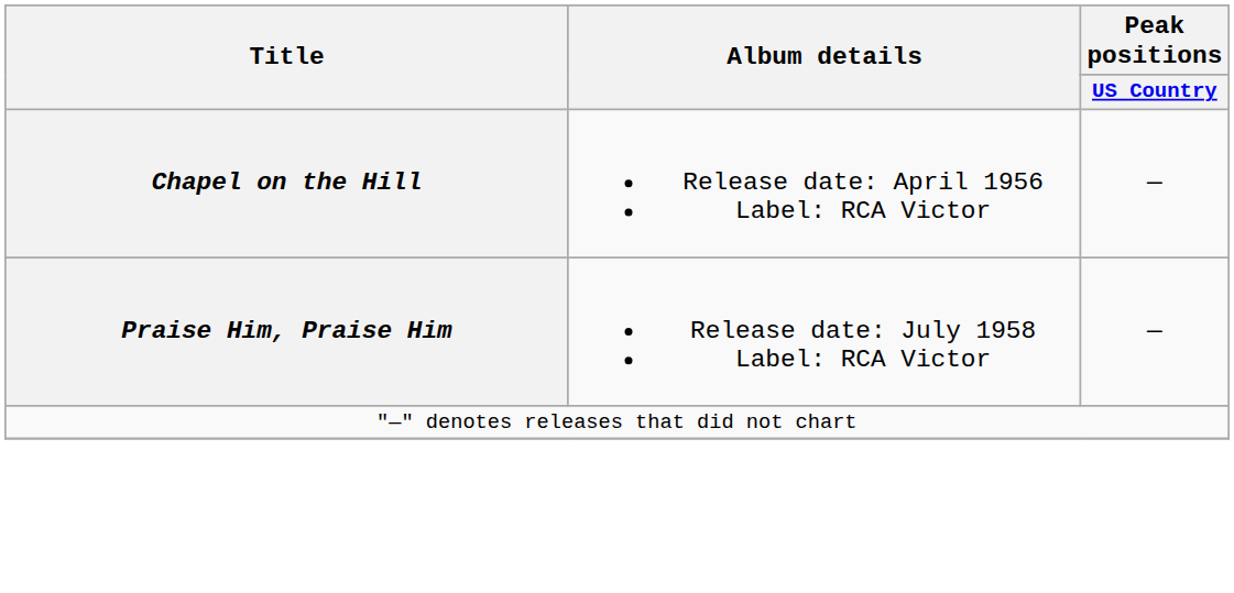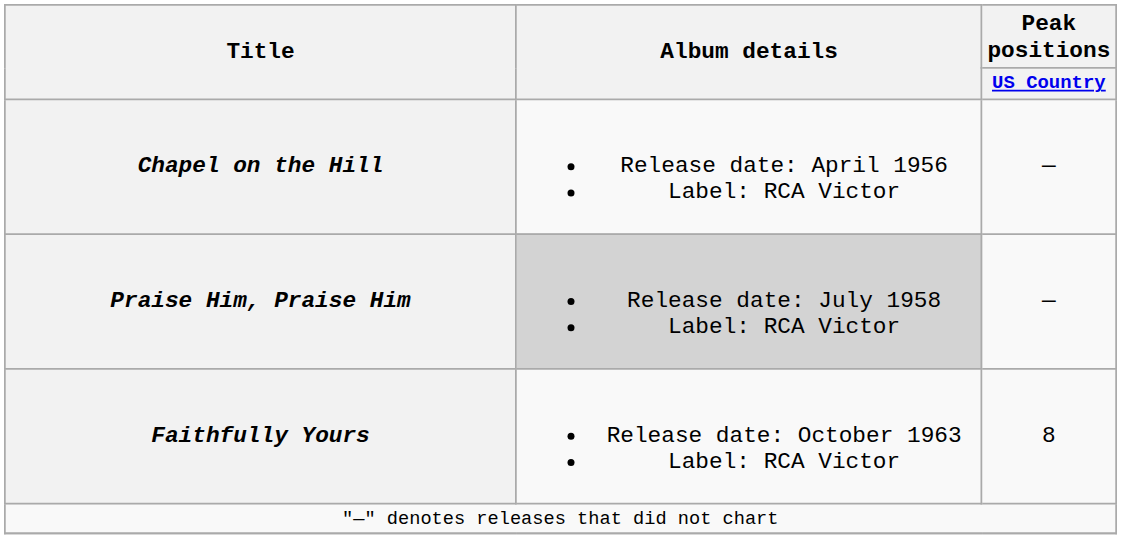 <table class="wikitable plainrowheaders" style="text-align:center;">
 <tr>
 <th rowspan="2" style="width:22em;">Title</th>
 <th rowspan="2" style="width:20em;">Album details</th>
 <th>Peak positions</th>
 </tr>
 <tr style="font-size:smaller;">
 <th width="65"><a href='#'>US Country</a></th>
 </tr>
 <tr>
 <th scope="row"><em>Chapel on the Hill</em></th>
 <td><br><ul><li>Release date: April 1956</li><li>Label: RCA Victor</li></ul></td>
 <td>—</td>
 </tr>
 <tr>
 <th scope="row"><em>Praise Him, Praise Him</em></th>
-<td><br><ul><li>Release date: July 1958</li><li>Label: RCA Victor</li></ul></td>
+<td style="background: lightgrey;"><br><ul><li>Release date: July 1958</li><li>Label: RCA Victor</li></ul></td>
 <td>—</td>
+</tr>
+<tr>
+<th scope="row"><em>Faithfully Yours</em></th>
+<td><br><ul><li>Release date: October 1963</li><li>Label: RCA Victor</li></ul></td>
+<td>8</td>
 </tr>
 <tr>
 <td colspan="3" style="font-size: 8pt">"—" denotes releases that did not chart</td>
 </tr>
 <tr>
 </tr>
 </table>
